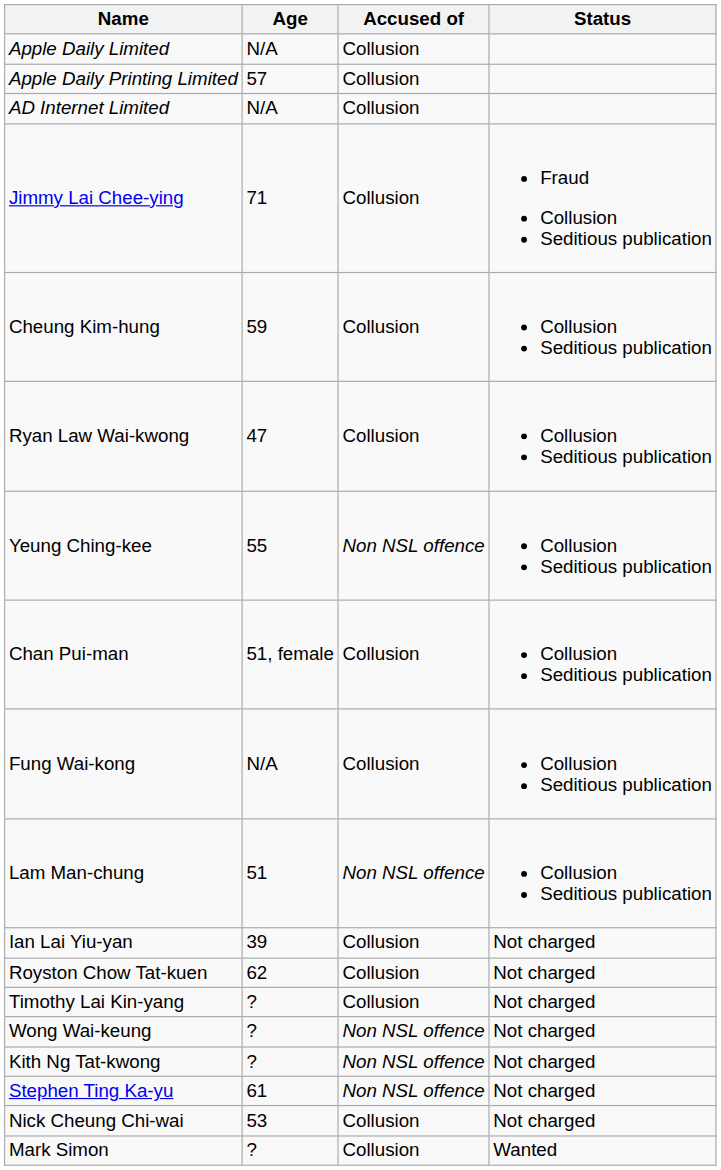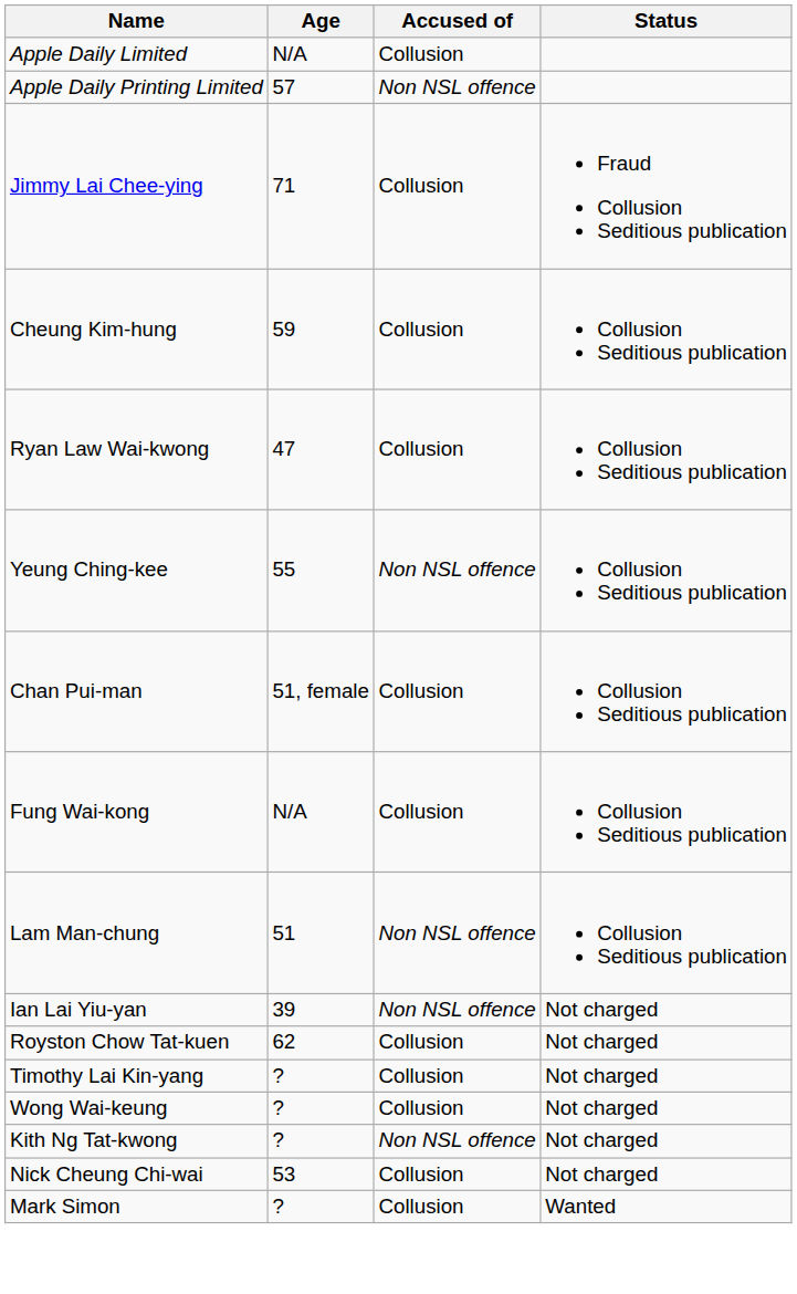 <table class="wikitable">
 <tr>
 <th>Name</th>
 <th>Age</th>
 <th>Accused of</th>
 <th>Status</th>
 </tr>
 <tr>
 <td><em>Apple Daily Limited</em></td>
 <td>N/A</td>
 <td>Collusion</td>
 <td></td>
 </tr>
 <tr>
 <td><em>Apple Daily Printing Limited</em></td>
 <td>57</td>
-<td>Collusion</td>
-<td></td>
-</tr>
-<tr>
-<td><em>AD Internet Limited</em></td>
-<td>N/A</td>
-<td>Collusion</td>
+<td><em>Non NSL offence</em></td>
 <td></td>
 </tr>
 <tr>
 <td><a href='#'>Jimmy Lai Chee-ying</a></td>
 <td>71</td>
 <td>Collusion</td>
 <td><br><ul><li>Fraud</li></ul><ul><li>Collusion</li><li>Seditious publication</li></ul></td>
 </tr>
 <tr>
 <td>Cheung Kim-hung</td>
 <td>59</td>
 <td>Collusion</td>
 <td><br><ul><li>Collusion</li><li>Seditious publication</li></ul></td>
 </tr>
 <tr>
 <td>Ryan Law Wai-kwong</td>
 <td>47</td>
 <td>Collusion</td>
 <td><br><ul><li>Collusion</li><li>Seditious publication</li></ul></td>
 </tr>
 <tr>
 <td>Yeung Ching-kee</td>
 <td>55</td>
 <td><em>Non NSL offence</em></td>
 <td><br><ul><li>Collusion</li><li>Seditious publication</li></ul></td>
 </tr>
 <tr>
 <td>Chan Pui-man</td>
 <td>51, female</td>
 <td>Collusion</td>
 <td><br><ul><li>Collusion</li><li>Seditious publication</li></ul></td>
 </tr>
 <tr>
 <td>Fung Wai-kong</td>
 <td>N/A</td>
 <td>Collusion</td>
 <td><br><ul><li>Collusion</li><li>Seditious publication</li></ul></td>
 </tr>
 <tr>
 <td>Lam Man-chung</td>
 <td>51</td>
 <td><em>Non NSL offence</em></td>
 <td><br><ul><li>Collusion</li><li>Seditious publication</li></ul></td>
 </tr>
 <tr>
 <td>Ian Lai Yiu-yan</td>
 <td>39</td>
-<td>Collusion</td>
+<td><em>Non NSL offence</em></td>
 <td>Not charged</td>
 </tr>
 <tr>
 <td>Royston Chow Tat-kuen</td>
 <td>62</td>
 <td>Collusion</td>
 <td>Not charged</td>
 </tr>
 <tr>
 <td>Timothy Lai Kin-yang</td>
 <td>?</td>
 <td>Collusion</td>
 <td>Not charged</td>
 </tr>
 <tr>
 <td>Wong Wai-keung</td>
 <td>?</td>
-<td><em>Non NSL offence</em></td>
+<td>Collusion</td>
 <td>Not charged</td>
 </tr>
 <tr>
 <td>Kith Ng Tat-kwong</td>
 <td>?</td>
-<td><em>Non NSL offence</em></td>
-<td>Not charged</td>
-</tr>
-<tr>
-<td><a href='#'>Stephen Ting Ka-yu</a></td>
-<td>61</td>
 <td><em>Non NSL offence</em></td>
 <td>Not charged</td>
 </tr>
 <tr>
 <td>Nick Cheung Chi-wai</td>
 <td>53</td>
 <td>Collusion</td>
 <td>Not charged</td>
 </tr>
 <tr>
 <td>Mark Simon</td>
 <td>?</td>
 <td>Collusion</td>
 <td>Wanted</td>
 </tr>
 </table>
